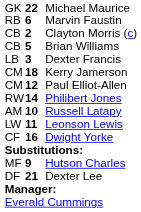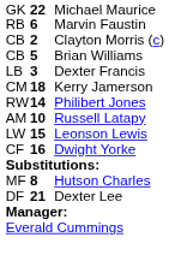 <table style="font-size:90%; margin:0.2em auto;" cellspacing="0" cellpadding="0">
 <tr>
 <th width="25"></th>
 <th width="25"></th>
 </tr>
 <tr>
 <td>GK</td>
 <td><strong>22</strong></td>
 <td>Michael Maurice</td>
 </tr>
 <tr>
 <td>RB</td>
 <td><strong>6</strong></td>
 <td>Marvin Faustin</td>
 </tr>
 <tr>
 <td>CB</td>
 <td><strong>2</strong></td>
 <td>Clayton Morris (<a href='#'>c</a>)</td>
 </tr>
 <tr>
 <td>CB</td>
 <td><strong>5</strong></td>
 <td>Brian Williams</td>
 </tr>
 <tr>
 <td>LB</td>
 <td><strong>3</strong></td>
 <td>Dexter Francis</td>
 </tr>
 <tr>
 <td>CM</td>
 <td><strong>18</strong></td>
 <td>Kerry Jamerson</td>
 </tr>
 <tr>
-<td>CM</td>
-<td><strong>12</strong></td>
-<td>Paul Elliot-Allen</td>
-<td></td>
-<td></td>
-</tr>
-<tr>
 <td>RW</td>
 <td><strong>14</strong></td>
 <td><a href='#'>Philibert Jones</a></td>
 </tr>
 <tr>
 <td>AM</td>
 <td><strong>10</strong></td>
 <td><a href='#'>Russell Latapy</a></td>
 </tr>
 <tr>
 <td>LW</td>
-<td><strong>11</strong></td>
+<td><strong>15</strong></td>
 <td><a href='#'>Leonson Lewis</a></td>
 </tr>
 <tr>
 <td>CF</td>
 <td><strong>16</strong></td>
 <td><a href='#'>Dwight Yorke</a></td>
 <td></td>
 <td></td>
 </tr>
 <tr>
 <td colspan=4><strong>Substitutions:</strong></td>
 </tr>
 <tr>
 <td>MF</td>
-<td><strong>9</strong></td>
+<td><strong>8</strong></td>
 <td><a href='#'>Hutson Charles</a></td>
 <td></td>
 <td></td>
 </tr>
 <tr>
 <td>DF</td>
 <td><strong>21</strong></td>
 <td>Dexter Lee</td>
 <td></td>
 <td></td>
 </tr>
 <tr>
 <td colspan=4><strong>Manager:</strong></td>
 </tr>
 <tr>
 <td colspan="4"><a href='#'>Everald Cummings</a></td>
 </tr>
 </table>
